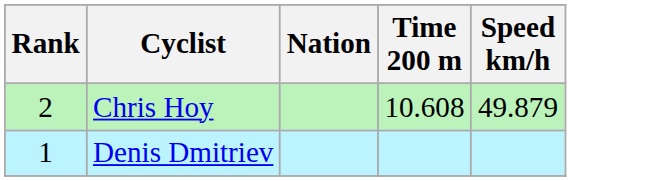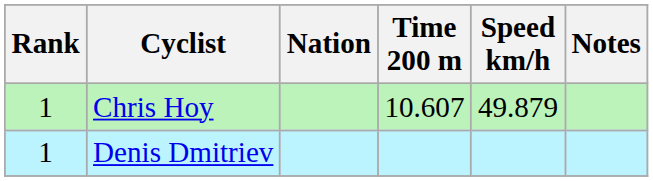 <table class="wikitable sortable" style="text-align:center;">
 <tr>
 <th>Rank</th>
 <th>Cyclist</th>
 <th>Nation</th>
 <th>Time<br>200 m</th>
 <th>Speed<br>km/h</th>
+<th>Notes</th>
 </tr>
 <tr bgcolor=bbf3bb>
-<td>2</td>
+<td>1</td>
 <td align=left><a href='#'>Chris Hoy</a></td>
 <td align=left></td>
-<td>10.608</td>
+<td>10.607</td>
 <td>49.879</td>
+<td></td>
 </tr>
 <tr bgcolor=bbf3ff>
 <td>1</td>
 <td align=left><a href='#'>Denis Dmitriev</a></td>
 <td align=left></td>
 <td></td>
 <td></td>
+<td></td>
 </tr>
 </table>
